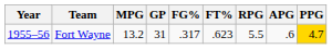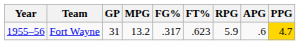 <table class="wikitable sortable" style="font-size:95%; text-align:right;">
 <tr>
 <th>Year</th>
 <th>Team</th>
+<th>GP</th>
 <th>MPG</th>
-<th>GP</th>
 <th>FG%</th>
 <th>FT%</th>
 <th>RPG</th>
 <th>APG</th>
 <th>PPG</th>
 </tr>
 <tr>
 <td style="text-align:left;"><a href='#'>1955–56</a></td>
 <td style="text-align:left;"><a href='#'>Fort Wayne</a></td>
+<td>31</td>
 <td>13.2</td>
-<td>31</td>
 <td>.317</td>
 <td>.623</td>
-<td>5.5</td>
+<td>5.9</td>
 <td>.6</td>
 <td style="background: gold;">4.7</td>
 </tr>
 </table>
